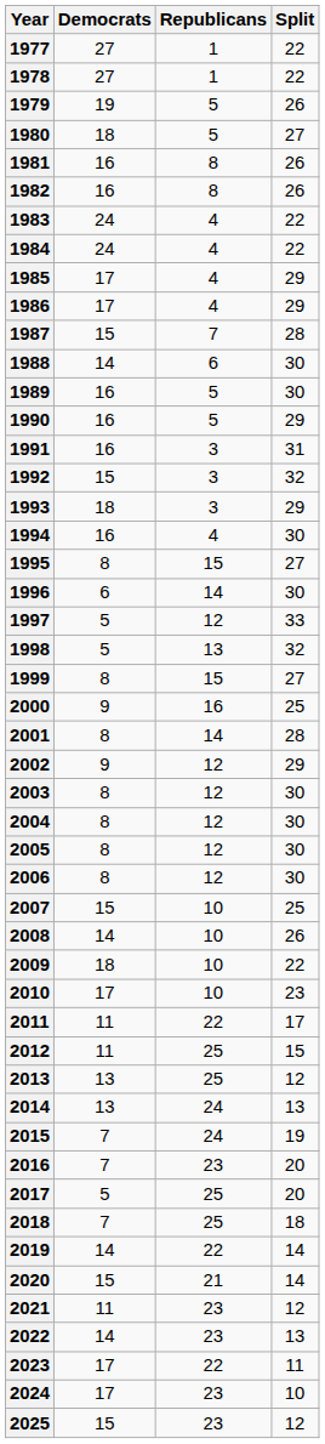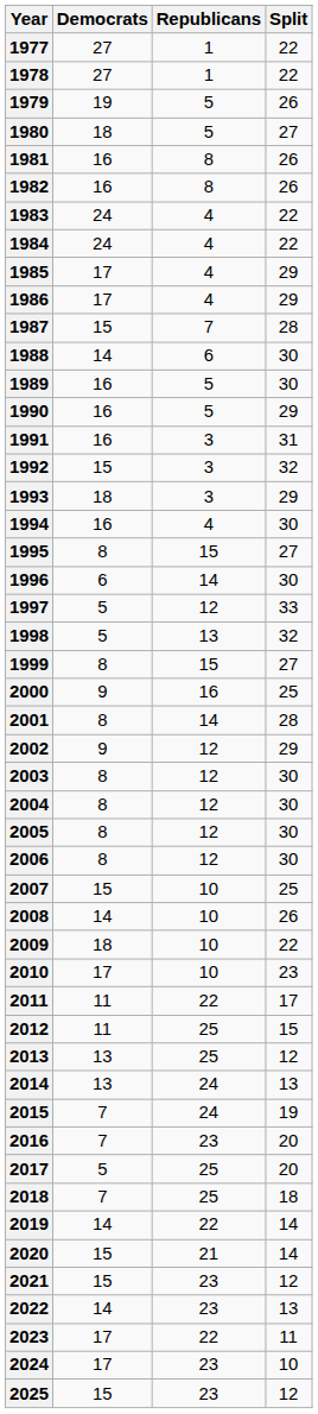 <table class="wikitable sortable" style="text-align:center">
 <tr align=center>
 <th>Year</th>
 <th>Democrats</th>
 <th>Republicans</th>
 <th>Split</th>
 </tr>
 <tr>
 <th>1977</th>
 <td>27</td>
 <td>1</td>
 <td>22</td>
 </tr>
 <tr>
 <th>1978</th>
 <td>27</td>
 <td>1</td>
 <td>22</td>
 </tr>
 <tr>
 <th>1979</th>
 <td>19</td>
 <td>5</td>
 <td>26</td>
 </tr>
 <tr>
 <th>1980</th>
 <td>18</td>
 <td>5</td>
 <td>27</td>
 </tr>
 <tr>
 <th>1981</th>
 <td>16</td>
 <td>8</td>
 <td>26</td>
 </tr>
 <tr>
 <th>1982</th>
 <td>16</td>
 <td>8</td>
 <td>26</td>
 </tr>
 <tr>
 <th>1983</th>
 <td>24</td>
 <td>4</td>
 <td>22</td>
 </tr>
 <tr>
 <th>1984</th>
 <td>24</td>
 <td>4</td>
 <td>22</td>
 </tr>
 <tr>
 <th>1985</th>
 <td>17</td>
 <td>4</td>
 <td>29</td>
 </tr>
 <tr>
 <th>1986</th>
 <td>17</td>
 <td>4</td>
 <td>29</td>
 </tr>
 <tr>
 <th>1987</th>
 <td>15</td>
 <td>7</td>
 <td>28</td>
 </tr>
 <tr>
 <th>1988</th>
 <td>14</td>
 <td>6</td>
 <td>30</td>
 </tr>
 <tr>
 <th>1989</th>
 <td>16</td>
 <td>5</td>
 <td>30</td>
 </tr>
 <tr>
 <th>1990</th>
 <td>16</td>
 <td>5</td>
 <td>29</td>
 </tr>
 <tr>
 <th>1991</th>
 <td>16</td>
 <td>3</td>
 <td>31</td>
 </tr>
 <tr>
 <th>1992</th>
 <td>15</td>
 <td>3</td>
 <td>32</td>
 </tr>
 <tr>
 <th>1993</th>
 <td>18</td>
 <td>3</td>
 <td>29</td>
 </tr>
 <tr>
 <th>1994</th>
 <td>16</td>
 <td>4</td>
 <td>30</td>
 </tr>
 <tr>
 <th>1995</th>
 <td>8</td>
 <td>15</td>
 <td>27</td>
 </tr>
 <tr>
 <th>1996</th>
 <td>6</td>
 <td>14</td>
 <td>30</td>
 </tr>
 <tr>
 <th>1997</th>
 <td>5</td>
 <td>12</td>
 <td>33</td>
 </tr>
 <tr>
 <th>1998</th>
 <td>5</td>
 <td>13</td>
 <td>32</td>
 </tr>
 <tr>
 <th>1999</th>
 <td>8</td>
 <td>15</td>
 <td>27</td>
 </tr>
 <tr>
 <th>2000</th>
 <td>9</td>
 <td>16</td>
 <td>25</td>
 </tr>
 <tr>
 <th>2001</th>
 <td>8</td>
 <td>14</td>
 <td>28</td>
 </tr>
 <tr>
 <th>2002</th>
 <td>9</td>
 <td>12</td>
 <td>29</td>
 </tr>
 <tr>
 <th>2003</th>
 <td>8</td>
 <td>12</td>
 <td>30</td>
 </tr>
 <tr>
 <th>2004</th>
 <td>8</td>
 <td>12</td>
 <td>30</td>
 </tr>
 <tr>
 <th>2005</th>
 <td>8</td>
 <td>12</td>
 <td>30</td>
 </tr>
 <tr>
 <th>2006</th>
 <td>8</td>
 <td>12</td>
 <td>30</td>
 </tr>
 <tr>
 <th>2007</th>
 <td>15</td>
 <td>10</td>
 <td>25</td>
 </tr>
 <tr>
 <th>2008</th>
 <td>14</td>
 <td>10</td>
 <td>26</td>
 </tr>
 <tr>
 <th>2009</th>
 <td>18</td>
 <td>10</td>
 <td>22</td>
 </tr>
 <tr>
 <th>2010</th>
 <td>17</td>
 <td>10</td>
 <td>23</td>
 </tr>
 <tr>
 <th>2011</th>
 <td>11</td>
 <td>22</td>
 <td>17</td>
 </tr>
 <tr>
 <th>2012</th>
 <td>11</td>
 <td>25</td>
 <td>15</td>
 </tr>
 <tr>
 <th>2013</th>
 <td>13</td>
 <td>25</td>
 <td>12</td>
 </tr>
 <tr>
 <th>2014</th>
 <td>13</td>
 <td>24</td>
 <td>13</td>
 </tr>
 <tr>
 <th>2015</th>
 <td>7</td>
 <td>24</td>
 <td>19</td>
 </tr>
 <tr>
 <th>2016</th>
 <td>7</td>
 <td>23</td>
 <td>20</td>
 </tr>
 <tr>
 <th>2017</th>
 <td>5</td>
 <td>25</td>
 <td>20</td>
 </tr>
 <tr>
 <th>2018</th>
 <td>7</td>
 <td>25</td>
 <td>18</td>
 </tr>
 <tr>
 <th>2019</th>
 <td>14</td>
 <td>22</td>
 <td>14</td>
 </tr>
 <tr>
 <th>2020</th>
 <td>15</td>
 <td>21</td>
 <td>14</td>
 </tr>
 <tr>
 <th>2021</th>
-<td>11</td>
+<td>15</td>
 <td>23</td>
 <td>12</td>
 </tr>
 <tr>
 <th>2022</th>
 <td>14</td>
 <td>23</td>
 <td>13</td>
 </tr>
 <tr>
 <th>2023</th>
 <td>17</td>
 <td>22</td>
 <td>11</td>
 </tr>
 <tr>
 <th>2024</th>
 <td>17</td>
 <td>23</td>
 <td>10</td>
 </tr>
 <tr>
 <th>2025</th>
 <td>15</td>
 <td>23</td>
 <td>12</td>
 </tr>
 </table>
